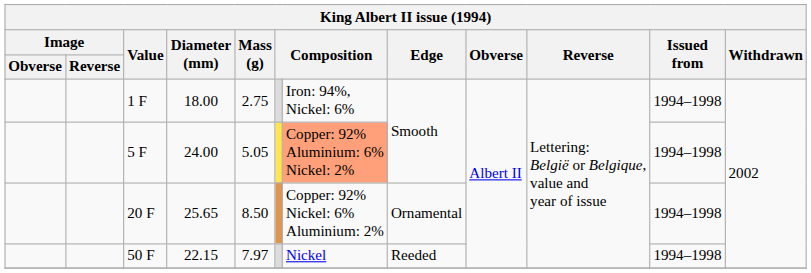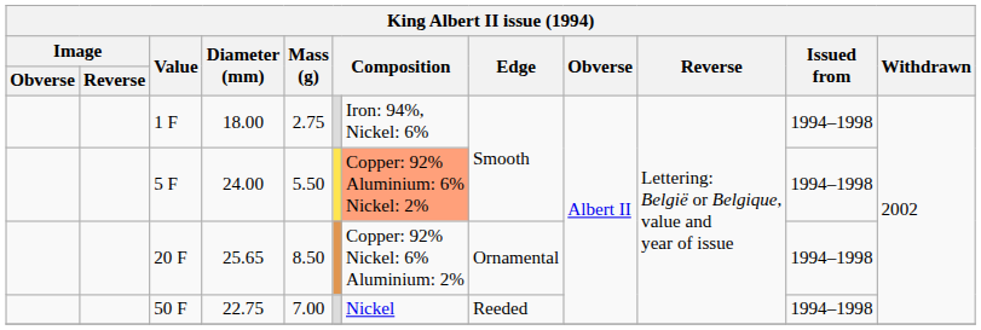 <table class="wikitable" style="margin:auto; font-size:90%; border-width:1px;">
 <tr>
 <th colspan=12>King Albert II issue (1994)</th>
 </tr>
 <tr>
 <th colspan=2>Image</th>
 <th rowspan=2>Value</th>
 <th rowspan=2>Diameter<br>(mm)</th>
 <th rowspan=2>Mass<br>(g)</th>
 <th colspan=2 rowspan=2>Composition</th>
 <th rowspan=2>Edge</th>
 <th rowspan=2>Obverse</th>
 <th rowspan=2>Reverse</th>
 <th rowspan=2>Issued<br>from</th>
 <th rowspan=2>Withdrawn</th>
 </tr>
 <tr>
 <th>Obverse</th>
 <th>Reverse</th>
 </tr>
 <tr>
 <td></td>
 <td></td>
 <td>1 F</td>
 <td align=center>18.00</td>
 <td align=center>2.75</td>
 <td style="background-color:#dcdcdc;"></td>
 <td>Iron: 94%,<br>Nickel: 6%</td>
 <td rowspan=2>Smooth</td>
 <td rowspan=4><a href='#'>Albert II</a></td>
 <td rowspan=4>Lettering:<br><em>België</em> or <em>Belgique</em>,<br>value and<br>year of issue</td>
 <td>1994–1998</td>
 <td rowspan=4>2002</td>
 </tr>
 <tr>
 <td></td>
 <td></td>
 <td>5 F</td>
 <td align=center>24.00</td>
-<td align=center>5.05</td>
+<td align=center>5.50</td>
 <td style="background-color:#ffe550;"></td>
 <td style="background: lightsalmon;">Copper: 92%<br>Aluminium: 6%<br>Nickel: 2%</td>
 <td>1994–1998</td>
 </tr>
 <tr>
 <td></td>
 <td></td>
 <td>20 F</td>
 <td align=center>25.65</td>
 <td align=center>8.50</td>
 <td style="background-color:#e0954f;"></td>
 <td>Copper: 92%<br>Nickel: 6%<br>Aluminium: 2%</td>
 <td>Ornamental</td>
 <td>1994–1998</td>
 </tr>
 <tr>
 <td></td>
 <td></td>
 <td>50 F</td>
-<td align=center>22.15</td>
-<td align=center>7.97</td>
+<td align=center>22.75</td>
+<td align=center>7.00</td>
 <td style="background-color:#dcdcdc;"></td>
 <td><a href='#'>Nickel</a></td>
 <td>Reeded</td>
 <td>1994–1998</td>
 </tr>
 <tr>
 </tr>
 </table>
